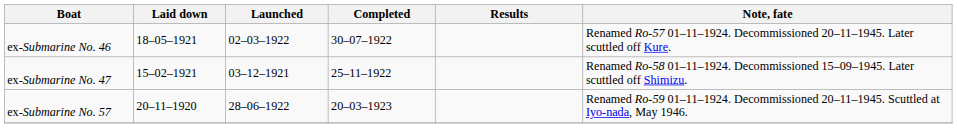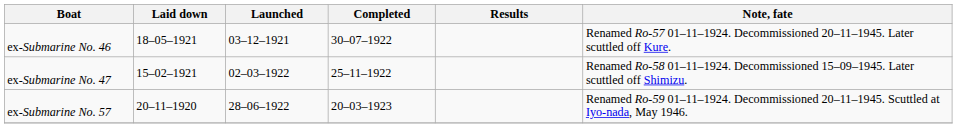 <table class="wikitable">
 <tr>
 <th width="7%">Boat</th>
 <th width="5%">Laid down</th>
 <th width="5%">Launched</th>
 <th width="5%">Completed</th>
 <th width="8%">Results</th>
 <th width="20%">Note, fate</th>
 </tr>
 <tr>
 <td><br>ex-<em>Submarine No. 46</em></td>
 <td>18–05–1921</td>
-<td>02–03–1922</td>
+<td>03–12–1921</td>
 <td>30–07–1922</td>
 <td></td>
 <td>Renamed <em>Ro-57</em> 01–11–1924. Decommissioned 20–11–1945. Later scuttled off <a href='#'>Kure</a>.</td>
 </tr>
 <tr>
 <td><br>ex-<em>Submarine No. 47</em></td>
 <td>15–02–1921</td>
-<td>03–12–1921</td>
+<td>02–03–1922</td>
 <td>25–11–1922</td>
 <td></td>
 <td>Renamed <em>Ro-58</em> 01–11–1924. Decommissioned 15–09–1945. Later scuttled off <a href='#'>Shimizu</a>.</td>
 </tr>
 <tr>
 <td><br>ex-<em>Submarine No. 57</em></td>
 <td>20–11–1920</td>
 <td>28–06–1922</td>
 <td>20–03–1923</td>
 <td></td>
 <td>Renamed <em>Ro-59</em> 01–11–1924. Decommissioned 20–11–1945. Scuttled at <a href='#'>Iyo-nada</a>, May 1946.</td>
 </tr>
 <tr>
 </tr>
 </table>
